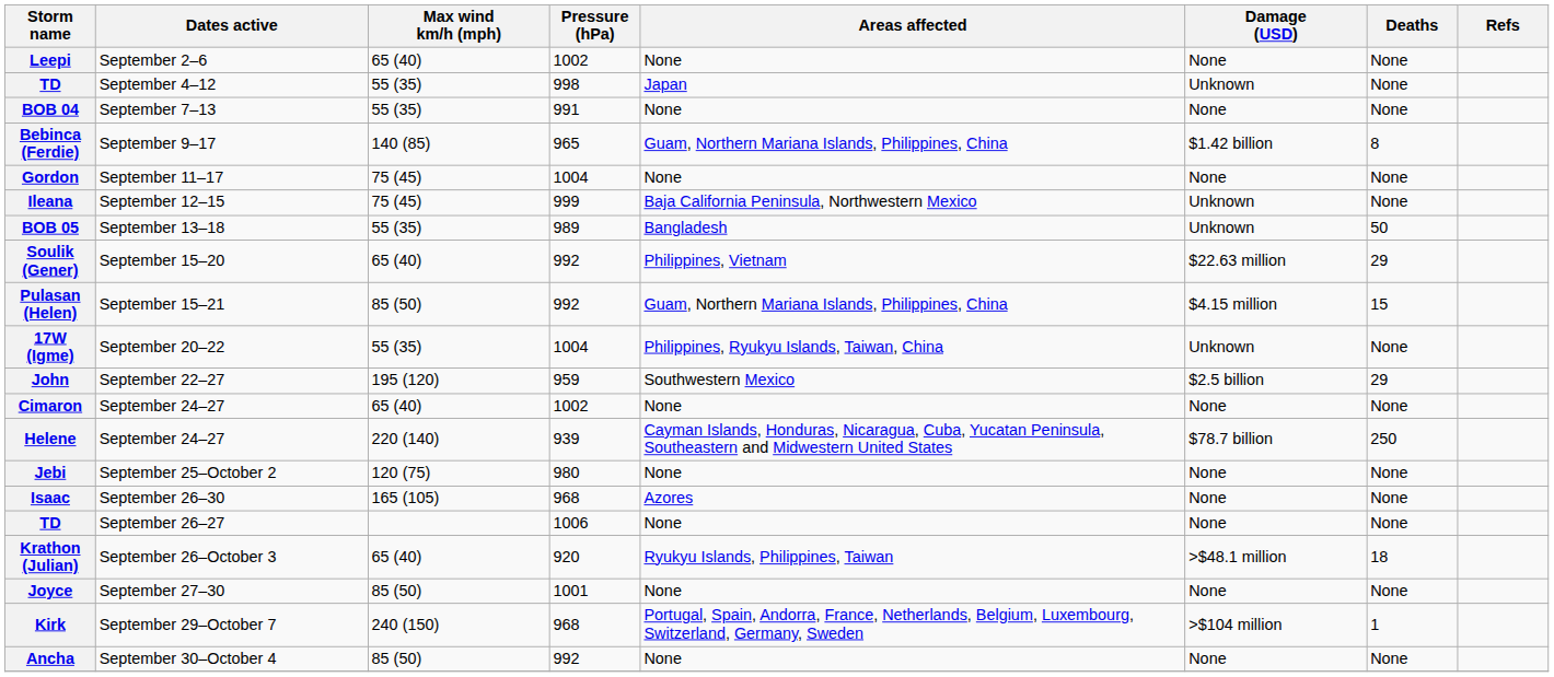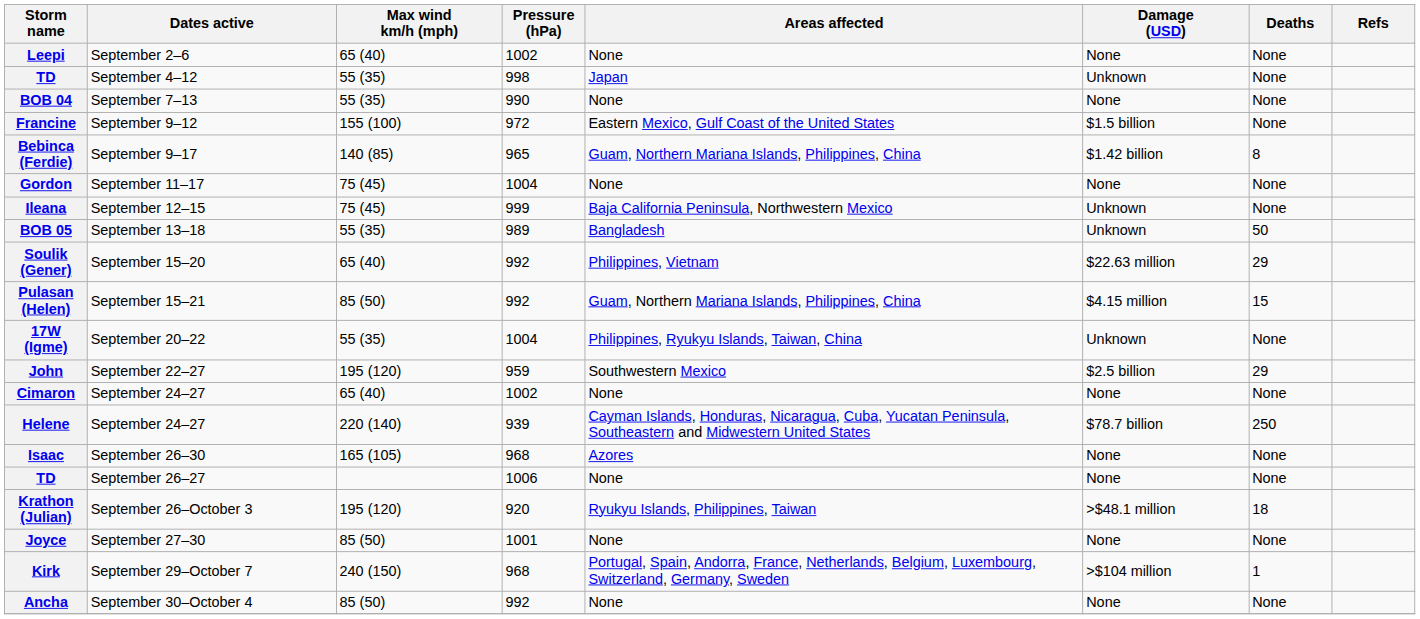 <table class="wikitable sortable">
 <tr>
 <th width="5%">Storm name</th>
 <th width="15%">Dates active</th>
 <th width="10%">Max wind<br>km/h (mph)</th>
 <th width="5%">Pressure<br>(hPa)</th>
 <th width="30%">Areas affected</th>
 <th width="10%">Damage<br>(<a href='#'>USD</a>)</th>
 <th width="5%">Deaths</th>
 <th width="5%">Refs</th>
 </tr>
 <tr>
 <th><a href='#'>Leepi</a></th>
 <td>September 2–6</td>
 <td>65 (40)</td>
 <td>1002</td>
 <td>None</td>
 <td>None</td>
 <td>None</td>
 <td></td>
 </tr>
 <tr>
 <th><a href='#'>TD</a></th>
 <td>September 4–12</td>
 <td>55 (35)</td>
 <td>998</td>
 <td><a href='#'>Japan</a></td>
 <td>Unknown</td>
 <td>None</td>
 <td></td>
 </tr>
 <tr>
 <th><a href='#'>BOB 04</a></th>
 <td>September 7–13</td>
 <td>55 (35)</td>
-<td>991</td>
+<td>990</td>
 <td>None</td>
 <td>None</td>
+<td>None</td>
+<td></td>
+</tr>
+<tr>
+<th><a href='#'>Francine</a></th>
+<td>September 9–12</td>
+<td>155 (100)</td>
+<td>972</td>
+<td>Eastern <a href='#'>Mexico</a>, <a href='#'>Gulf Coast of the United States</a></td>
+<td>$1.5 billion</td>
 <td>None</td>
 <td></td>
 </tr>
 <tr>
 <th><a href='#'>Bebinca (Ferdie)</a></th>
 <td>September 9–17</td>
 <td>140 (85)</td>
 <td>965</td>
 <td><a href='#'>Guam</a>, <a href='#'>Northern Mariana Islands</a>, <a href='#'>Philippines</a>, <a href='#'>China</a></td>
 <td>$1.42 billion</td>
 <td>8</td>
 <td></td>
 </tr>
 <tr>
 <th><a href='#'>Gordon</a></th>
 <td>September 11–17</td>
 <td>75 (45)</td>
 <td>1004</td>
 <td>None</td>
 <td>None</td>
 <td>None</td>
 <td></td>
 </tr>
 <tr>
 <th><a href='#'>Ileana</a></th>
 <td>September 12–15</td>
 <td>75 (45)</td>
 <td>999</td>
 <td><a href='#'>Baja California Peninsula</a>, Northwestern <a href='#'>Mexico</a></td>
 <td>Unknown</td>
 <td>None</td>
 <td></td>
 </tr>
 <tr>
 <th><a href='#'>BOB 05</a></th>
 <td>September 13–18</td>
 <td>55 (35)</td>
 <td>989</td>
 <td><a href='#'>Bangladesh</a></td>
 <td>Unknown</td>
 <td>50</td>
 <td></td>
 </tr>
 <tr>
 <th><a href='#'>Soulik (Gener)</a></th>
 <td>September 15–20</td>
 <td>65 (40)</td>
 <td>992</td>
 <td><a href='#'>Philippines</a>, <a href='#'>Vietnam</a></td>
 <td>$22.63 million</td>
 <td>29</td>
 <td></td>
 </tr>
 <tr>
 <th><a href='#'>Pulasan (Helen)</a></th>
 <td>September 15–21</td>
 <td>85 (50)</td>
 <td>992</td>
 <td><a href='#'>Guam</a>, Northern <a href='#'>Mariana Islands</a>, <a href='#'>Philippines</a>, <a href='#'>China</a></td>
 <td>$4.15 million</td>
 <td>15</td>
 <td></td>
 </tr>
 <tr>
 <th><a href='#'>17W (Igme)</a></th>
 <td>September 20–22</td>
 <td>55 (35)</td>
 <td>1004</td>
 <td><a href='#'>Philippines</a>, <a href='#'>Ryukyu Islands</a>, <a href='#'>Taiwan</a>, <a href='#'>China</a></td>
 <td>Unknown</td>
 <td>None</td>
 <td></td>
 </tr>
 <tr>
 <th><a href='#'>John</a></th>
 <td>September 22–27</td>
 <td>195 (120)</td>
 <td>959</td>
 <td>Southwestern <a href='#'>Mexico</a></td>
 <td>$2.5 billion</td>
 <td>29</td>
 <td></td>
 </tr>
 <tr>
 <th><a href='#'>Cimaron</a></th>
 <td>September 24–27</td>
 <td>65 (40)</td>
 <td>1002</td>
 <td>None</td>
 <td>None</td>
 <td>None</td>
 <td></td>
 </tr>
 <tr>
 <th><a href='#'>Helene</a></th>
 <td>September 24–27</td>
 <td>220 (140)</td>
 <td>939</td>
 <td><a href='#'>Cayman Islands</a>, <a href='#'>Honduras</a>, <a href='#'>Nicaragua</a>, <a href='#'>Cuba</a>, <a href='#'>Yucatan Peninsula</a>, <a href='#'>Southeastern</a> and <a href='#'>Midwestern United States</a></td>
 <td>$78.7 billion</td>
 <td>250</td>
 <td></td>
 </tr>
 <tr>
-<th><a href='#'>Jebi</a></th>
-<td>September 25–October 2</td>
-<td>120 (75)</td>
-<td>980</td>
-<td>None</td>
-<td>None</td>
-<td>None</td>
-<td></td>
-</tr>
-<tr>
 <th><a href='#'>Isaac</a></th>
 <td>September 26–30</td>
 <td>165 (105)</td>
 <td>968</td>
 <td><a href='#'>Azores</a></td>
 <td>None</td>
 <td>None</td>
 <td></td>
 </tr>
 <tr>
 <th><a href='#'>TD</a></th>
 <td>September 26–27</td>
 <td></td>
 <td>1006</td>
 <td>None</td>
 <td>None</td>
 <td>None</td>
 <td></td>
 </tr>
 <tr>
 <th><a href='#'>Krathon (Julian)</a></th>
 <td>September 26–October 3</td>
-<td>65 (40)</td>
+<td>195 (120)</td>
 <td>920</td>
 <td><a href='#'>Ryukyu Islands</a>, <a href='#'>Philippines</a>, <a href='#'>Taiwan</a></td>
 <td>>$48.1 million</td>
 <td>18</td>
 <td></td>
 </tr>
 <tr>
 <th><a href='#'>Joyce</a></th>
 <td>September 27–30</td>
 <td>85 (50)</td>
 <td>1001</td>
 <td>None</td>
 <td>None</td>
 <td>None</td>
 <td></td>
 </tr>
 <tr>
 <th><a href='#'>Kirk</a></th>
 <td>September 29–October 7</td>
 <td>240 (150)</td>
 <td>968</td>
 <td><a href='#'>Portugal</a>, <a href='#'>Spain</a>, <a href='#'>Andorra</a>, <a href='#'>France</a>, <a href='#'>Netherlands</a>, <a href='#'>Belgium</a>, <a href='#'>Luxembourg</a>, <a href='#'>Switzerland</a>, <a href='#'>Germany</a>, <a href='#'>Sweden</a></td>
 <td>>$104 million</td>
 <td>1</td>
 <td></td>
 </tr>
 <tr>
 <th><a href='#'>Ancha</a></th>
 <td>September 30–October 4</td>
 <td>85 (50)</td>
 <td>992</td>
 <td>None</td>
 <td>None</td>
 <td>None</td>
 <td></td>
 </tr>
 <tr>
 </tr>
 </table>
